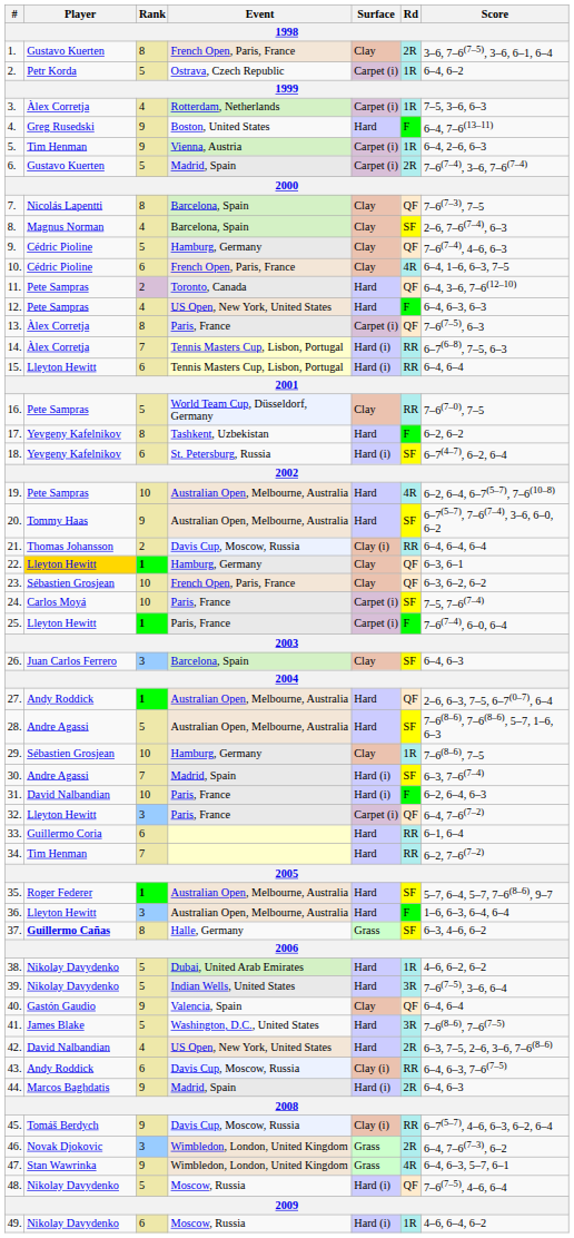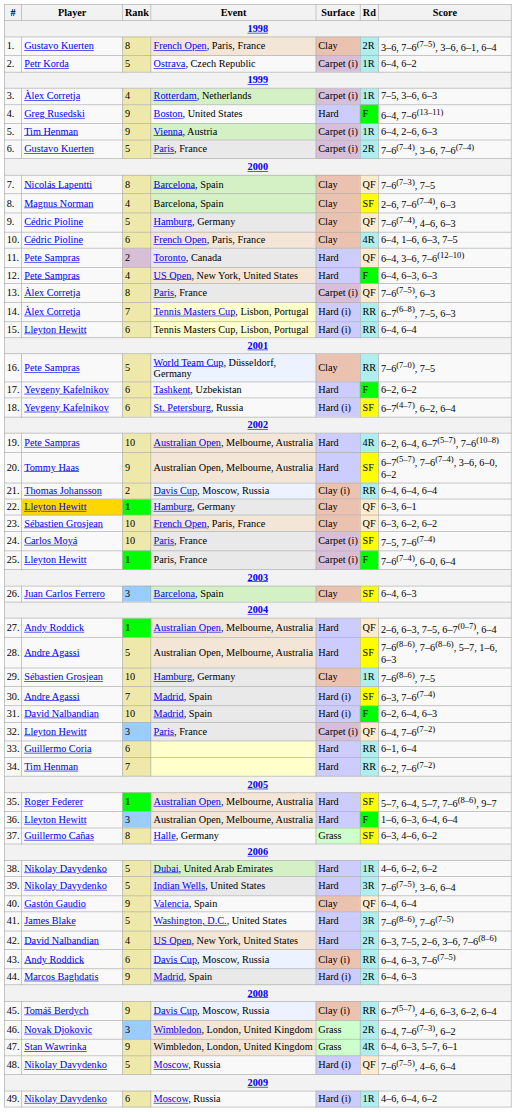 <table class="wikitable sortable">
 <tr>
 <th>#</th>
 <th width=150>Player</th>
 <th>Rank</th>
 <th width=250>Event</th>
 <th>Surface</th>
 <th>Rd</th>
 <th width=200>Score</th>
 </tr>
 <tr>
 <th colspan=7><a href='#'>1998</a></th>
 </tr>
 <tr>
 <td>1.</td>
 <td> <a href='#'>Gustavo Kuerten</a></td>
 <td bgcolor=EEE8AA>8</td>
 <td bgcolor=f3e6d7><a href='#'>French Open</a>, Paris, France</td>
 <td bgcolor=#ebc2af>Clay</td>
 <td bgcolor=afeeee>2R</td>
 <td>3–6, 7–6<sup>(7–5)</sup>, 3–6, 6–1, 6–4</td>
 </tr>
 <tr>
 <td>2.</td>
 <td> <a href='#'>Petr Korda</a></td>
 <td bgcolor=EEE8AA>5</td>
 <td><a href='#'>Ostrava</a>, Czech Republic</td>
 <td bgcolor=thistle>Carpet (i)</td>
 <td bgcolor=afeeee>1R</td>
 <td>6–4, 6–2</td>
 </tr>
 <tr>
 <th colspan=7><a href='#'>1999</a></th>
 </tr>
 <tr>
 <td>3.</td>
 <td> <a href='#'>Àlex Corretja</a></td>
 <td bgcolor=EEE8AA>4</td>
 <td bgcolor=d4f1c5><a href='#'>Rotterdam</a>, Netherlands</td>
 <td bgcolor=thistle>Carpet (i)</td>
 <td bgcolor=afeeee>1R</td>
 <td>7–5, 3–6, 6–3</td>
 </tr>
 <tr>
 <td>4.</td>
 <td> <a href='#'>Greg Rusedski</a></td>
 <td bgcolor=EEE8AA>9</td>
 <td><a href='#'>Boston</a>, United States</td>
 <td bgcolor=CCCCFF>Hard</td>
 <td bgcolor=lime>F</td>
 <td>6–4, 7–6<sup>(13–11)</sup></td>
 </tr>
 <tr>
 <td>5.</td>
 <td> <a href='#'>Tim Henman</a></td>
 <td bgcolor=EEE8AA>9</td>
 <td bgcolor=d4f1c5><a href='#'>Vienna</a>, Austria</td>
 <td bgcolor=thistle>Carpet (i)</td>
 <td bgcolor=afeeee>1R</td>
 <td>6–4, 2–6, 6–3</td>
 </tr>
 <tr>
 <td>6.</td>
 <td> <a href='#'>Gustavo Kuerten</a></td>
 <td bgcolor=EEE8AA>5</td>
-<td bgcolor=e9e9e9><a href='#'>Madrid</a>, Spain</td>
+<td bgcolor=e9e9e9><a href='#'>Paris</a>, France</td>
 <td bgcolor=thistle>Carpet (i)</td>
 <td bgcolor=afeeee>2R</td>
 <td>7–6<sup>(7–4)</sup>, 3–6, 7–6<sup>(7–4)</sup></td>
 </tr>
 <tr>
 <th colspan=7><a href='#'>2000</a></th>
 </tr>
 <tr>
 <td>7.</td>
 <td> <a href='#'>Nicolás Lapentti</a></td>
 <td bgcolor=EEE8AA>8</td>
 <td bgcolor=d4f1c5><a href='#'>Barcelona</a>, Spain</td>
 <td bgcolor=#ebc2af>Clay</td>
 <td bgcolor=ffebcd>QF</td>
 <td>7–6<sup>(7–3)</sup>, 7–5</td>
 </tr>
 <tr>
 <td>8.</td>
 <td> <a href='#'>Magnus Norman</a></td>
 <td bgcolor=EEE8AA>4</td>
 <td bgcolor=d4f1c5>Barcelona, Spain</td>
 <td bgcolor=#ebc2af>Clay</td>
 <td bgcolor=yellow>SF</td>
 <td>2–6, 7–6<sup>(7–4)</sup>, 6–3</td>
 </tr>
 <tr>
 <td>9.</td>
 <td> <a href='#'>Cédric Pioline</a></td>
 <td bgcolor=EEE8AA>5</td>
 <td bgcolor=e9e9e9><a href='#'>Hamburg</a>, Germany</td>
 <td bgcolor=#ebc2af>Clay</td>
 <td bgcolor=ffebcd>QF</td>
 <td>7–6<sup>(7–4)</sup>, 4–6, 6–3</td>
 </tr>
 <tr>
 <td>10.</td>
 <td> <a href='#'>Cédric Pioline</a></td>
 <td bgcolor=EEE8AA>6</td>
 <td bgcolor=f3e6d7><a href='#'>French Open</a>, Paris, France</td>
 <td bgcolor=#ebc2af>Clay</td>
 <td bgcolor=afeeee>4R</td>
 <td>6–4, 1–6, 6–3, 7–5</td>
 </tr>
 <tr>
 <td>11.</td>
 <td> <a href='#'>Pete Sampras</a></td>
 <td bgcolor=thistle>2</td>
 <td bgcolor=e9e9e9><a href='#'>Toronto</a>, Canada</td>
 <td bgcolor=CCCCFF>Hard</td>
 <td bgcolor=ffebcd>QF</td>
 <td>6–4, 3–6, 7–6<sup>(12–10)</sup></td>
 </tr>
 <tr>
 <td>12.</td>
 <td> <a href='#'>Pete Sampras</a></td>
 <td bgcolor=EEE8AA>4</td>
 <td bgcolor=f3e6d7><a href='#'>US Open</a>, New York, United States</td>
 <td bgcolor=CCCCFF>Hard</td>
 <td bgcolor=lime>F</td>
 <td>6–4, 6–3, 6–3</td>
 </tr>
 <tr>
 <td>13.</td>
 <td> <a href='#'>Àlex Corretja</a></td>
 <td bgcolor=EEE8AA>8</td>
 <td bgcolor=e9e9e9><a href='#'>Paris</a>, France</td>
 <td bgcolor=thistle>Carpet (i)</td>
 <td bgcolor=ffebcd>QF</td>
 <td>7–6<sup>(7–5)</sup>, 6–3</td>
 </tr>
 <tr>
 <td>14.</td>
 <td> <a href='#'>Àlex Corretja</a></td>
 <td bgcolor=EEE8AA>7</td>
 <td bgcolor=ffffcc><a href='#'>Tennis Masters Cup</a>, Lisbon, Portugal</td>
 <td bgcolor=CCCCFF>Hard (i)</td>
 <td bgcolor=afeeee>RR</td>
 <td>6–7<sup>(6–8)</sup>, 7–5, 6–3</td>
 </tr>
 <tr>
 <td>15.</td>
 <td> <a href='#'>Lleyton Hewitt</a></td>
 <td bgcolor=EEE8AA>6</td>
 <td bgcolor=ffffcc>Tennis Masters Cup, Lisbon, Portugal</td>
 <td bgcolor=CCCCFF>Hard (i)</td>
 <td bgcolor=afeeee>RR</td>
 <td>6–4, 6–4</td>
 </tr>
 <tr>
 <th colspan=7><a href='#'>2001</a></th>
 </tr>
 <tr>
 <td>16.</td>
 <td> <a href='#'>Pete Sampras</a></td>
 <td bgcolor=EEE8AA>5</td>
 <td bgcolor=ECF2FF><a href='#'>World Team Cup</a>, Düsseldorf, Germany</td>
 <td bgcolor=#ebc2af>Clay</td>
 <td bgcolor=afeeee>RR</td>
 <td>7–6<sup>(7–0)</sup>, 7–5</td>
 </tr>
 <tr>
 <td>17.</td>
 <td> <a href='#'>Yevgeny Kafelnikov</a></td>
-<td bgcolor=EEE8AA>8</td>
+<td bgcolor=EEE8AA>6</td>
 <td><a href='#'>Tashkent</a>, Uzbekistan</td>
 <td bgcolor=CCCCFF>Hard</td>
 <td bgcolor=lime>F</td>
 <td>6–2, 6–2</td>
 </tr>
 <tr>
 <td>18.</td>
 <td> <a href='#'>Yevgeny Kafelnikov</a></td>
 <td bgcolor=EEE8AA>6</td>
 <td><a href='#'>St. Petersburg</a>, Russia</td>
 <td bgcolor=CCCCFF>Hard (i)</td>
 <td bgcolor=yellow>SF</td>
 <td>6–7<sup>(4–7)</sup>, 6–2, 6–4</td>
 </tr>
 <tr>
 <th colspan=7><a href='#'>2002</a></th>
 </tr>
 <tr>
 <td>19.</td>
 <td> <a href='#'>Pete Sampras</a></td>
 <td bgcolor=EEE8AA>10</td>
 <td bgcolor=f3e6d7><a href='#'>Australian Open</a>, Melbourne, Australia</td>
 <td bgcolor=CCCCFF>Hard</td>
 <td bgcolor=afeeee>4R</td>
 <td>6–2, 6–4, 6–7<sup>(5–7)</sup>, 7–6<sup>(10–8)</sup></td>
 </tr>
 <tr>
 <td>20.</td>
 <td> <a href='#'>Tommy Haas</a></td>
 <td bgcolor=EEE8AA>9</td>
 <td bgcolor=f3e6d7>Australian Open, Melbourne, Australia</td>
 <td bgcolor=CCCCFF>Hard</td>
 <td bgcolor=yellow>SF</td>
 <td>6–7<sup>(5–7)</sup>, 7–6<sup>(7–4)</sup>, 3–6, 6–0, 6–2</td>
 </tr>
 <tr>
 <td>21.</td>
 <td> <a href='#'>Thomas Johansson</a></td>
 <td bgcolor=EEE8AA>2</td>
 <td bgcolor=ECF2FF><a href='#'>Davis Cup</a>, Moscow, Russia</td>
 <td bgcolor=#ebc2af>Clay (i)</td>
 <td bgcolor=afeeee>RR</td>
 <td>6–4, 6–4, 6–4</td>
 </tr>
 <tr>
 <td>22.</td>
 <td style="background: gold;"> <a href='#'>Lleyton Hewitt</a></td>
 <td bgcolor=lime><strong>1</strong></td>
 <td bgcolor=e9e9e9><a href='#'>Hamburg</a>, Germany</td>
 <td bgcolor=#ebc2af>Clay</td>
 <td bgcolor=ffebcd>QF</td>
 <td>6–3, 6–1</td>
 </tr>
 <tr>
 <td>23.</td>
 <td> <a href='#'>Sébastien Grosjean</a></td>
 <td bgcolor=EEE8AA>10</td>
 <td bgcolor=f3e6d7><a href='#'>French Open</a>, Paris, France</td>
 <td bgcolor=#ebc2af>Clay</td>
 <td bgcolor=ffebcd>QF</td>
 <td>6–3, 6–2, 6–2</td>
 </tr>
 <tr>
 <td>24.</td>
 <td> <a href='#'>Carlos Moyá</a></td>
 <td bgcolor=EEE8AA>10</td>
 <td bgcolor=e9e9e9><a href='#'>Paris</a>, France</td>
 <td bgcolor=thistle>Carpet (i)</td>
 <td bgcolor=yellow>SF</td>
 <td>7–5, 7–6<sup>(7–4)</sup></td>
 </tr>
 <tr>
 <td>25.</td>
 <td> <a href='#'>Lleyton Hewitt</a></td>
 <td bgcolor=lime><strong>1</strong></td>
 <td bgcolor=e9e9e9>Paris, France</td>
 <td bgcolor=thistle>Carpet (i)</td>
 <td bgcolor=lime>F</td>
 <td>7–6<sup>(7–4)</sup>, 6–0, 6–4</td>
 </tr>
 <tr>
 <th colspan=7><a href='#'>2003</a></th>
 </tr>
 <tr>
 <td>26.</td>
 <td> <a href='#'>Juan Carlos Ferrero</a></td>
 <td bgcolor=99ccff>3</td>
 <td bgcolor=d4f1c5><a href='#'>Barcelona</a>, Spain</td>
 <td bgcolor=#ebc2af>Clay</td>
 <td bgcolor=yellow>SF</td>
 <td>6–4, 6–3</td>
 </tr>
 <tr>
 <th colspan=7><a href='#'>2004</a></th>
 </tr>
 <tr>
 <td>27.</td>
 <td> <a href='#'>Andy Roddick</a></td>
 <td bgcolor=lime><strong>1</strong></td>
 <td bgcolor=f3e6d7><a href='#'>Australian Open</a>, Melbourne, Australia</td>
 <td bgcolor=CCCCFF>Hard</td>
 <td bgcolor=ffebcd>QF</td>
 <td>2–6, 6–3, 7–5, 6–7<sup>(0–7)</sup>, 6–4</td>
 </tr>
 <tr>
 <td>28.</td>
 <td> <a href='#'>Andre Agassi</a></td>
 <td bgcolor=EEE8AA>5</td>
 <td bgcolor=f3e6d7>Australian Open, Melbourne, Australia</td>
 <td bgcolor=CCCCFF>Hard</td>
 <td bgcolor=yellow>SF</td>
 <td>7–6<sup>(8–6)</sup>, 7–6<sup>(8–6)</sup>, 5–7, 1–6, 6–3</td>
 </tr>
 <tr>
 <td>29.</td>
 <td> <a href='#'>Sébastien Grosjean</a></td>
 <td bgcolor=EEE8AA>10</td>
 <td bgcolor=e9e9e9><a href='#'>Hamburg</a>, Germany</td>
 <td bgcolor=#ebc2af>Clay</td>
 <td bgcolor=afeeee>1R</td>
 <td>7–6<sup>(8–6)</sup>, 7–5</td>
 </tr>
 <tr>
 <td>30.</td>
 <td> <a href='#'>Andre Agassi</a></td>
 <td bgcolor=EEE8AA>7</td>
 <td bgcolor=e9e9e9><a href='#'>Madrid</a>, Spain</td>
 <td bgcolor=CCCCFF>Hard (i)</td>
 <td bgcolor=yellow>SF</td>
 <td>6–3, 7–6<sup>(7–4)</sup></td>
 </tr>
 <tr>
 <td>31.</td>
 <td> <a href='#'>David Nalbandian</a></td>
 <td bgcolor=EEE8AA>10</td>
-<td bgcolor=e9e9e9><a href='#'>Paris</a>, France</td>
+<td bgcolor=e9e9e9><a href='#'>Madrid</a>, Spain</td>
 <td bgcolor=CCCCFF>Hard (i)</td>
 <td bgcolor=lime>F</td>
 <td>6–2, 6–4, 6–3</td>
 </tr>
 <tr>
 <td>32.</td>
 <td> <a href='#'>Lleyton Hewitt</a></td>
 <td bgcolor=99ccff>3</td>
 <td bgcolor=e9e9e9><a href='#'>Paris</a>, France</td>
 <td bgcolor=thistle>Carpet (i)</td>
 <td bgcolor=ffebcd>QF</td>
 <td>6–4, 7–6<sup>(7–2)</sup></td>
 </tr>
 <tr>
 <td>33.</td>
 <td> <a href='#'>Guillermo Coria</a></td>
 <td bgcolor=EEE8AA>6</td>
 <td bgcolor=ffffcc></td>
 <td bgcolor=CCCCFF>Hard</td>
 <td bgcolor=afeeee>RR</td>
 <td>6–1, 6–4</td>
 </tr>
 <tr>
 <td>34.</td>
 <td> <a href='#'>Tim Henman</a></td>
 <td bgcolor=EEE8AA>7</td>
 <td bgcolor=ffffcc></td>
 <td bgcolor=CCCCFF>Hard</td>
 <td bgcolor=afeeee>RR</td>
 <td>6–2, 7–6<sup>(7–2)</sup></td>
 </tr>
 <tr>
 <th colspan=7><a href='#'>2005</a></th>
 </tr>
 <tr>
 <td>35.</td>
 <td> <a href='#'>Roger Federer</a></td>
 <td bgcolor=lime><strong>1</strong></td>
 <td bgcolor=f3e6d7><a href='#'>Australian Open</a>, Melbourne, Australia</td>
 <td bgcolor=CCCCFF>Hard</td>
 <td bgcolor=yellow>SF</td>
 <td>5–7, 6–4, 5–7, 7–6<sup>(8–6)</sup>, 9–7</td>
 </tr>
 <tr>
 <td>36.</td>
 <td> <a href='#'>Lleyton Hewitt</a></td>
 <td bgcolor=99ccff>3</td>
 <td bgcolor=f3e6d7>Australian Open, Melbourne, Australia</td>
 <td bgcolor=CCCCFF>Hard</td>
 <td bgcolor=lime>F</td>
 <td>1–6, 6–3, 6–4, 6–4</td>
 </tr>
 <tr>
 <td>37.</td>
-<td><strong> <a href='#'>Guillermo Cañas</a></strong></td>
+<td> <a href='#'>Guillermo Cañas</a></td>
 <td bgcolor=EEE8AA>8</td>
 <td><a href='#'>Halle</a>, Germany</td>
 <td bgcolor=#cfc>Grass</td>
 <td bgcolor=yellow>SF</td>
 <td>6–3, 4–6, 6–2</td>
 </tr>
 <tr>
 <th colspan=7><a href='#'>2006</a></th>
 </tr>
 <tr>
 <td>38.</td>
 <td> <a href='#'>Nikolay Davydenko</a></td>
 <td bgcolor=EEE8AA>5</td>
 <td bgcolor=d4f1c5><a href='#'>Dubai</a>, United Arab Emirates</td>
 <td bgcolor=CCCCFF>Hard</td>
 <td bgcolor=afeeee>1R</td>
 <td>4–6, 6–2, 6–2</td>
 </tr>
 <tr>
 <td>39.</td>
 <td> <a href='#'>Nikolay Davydenko</a></td>
 <td bgcolor=EEE8AA>5</td>
 <td bgcolor=e9e9e9><a href='#'>Indian Wells</a>, United States</td>
 <td bgcolor=CCCCFF>Hard</td>
 <td bgcolor=afeeee>3R</td>
 <td>7–6<sup>(7–5)</sup>, 3–6, 6–4</td>
 </tr>
 <tr>
 <td>40.</td>
 <td> <a href='#'>Gastón Gaudio</a></td>
 <td bgcolor=EEE8AA>9</td>
 <td><a href='#'>Valencia</a>, Spain</td>
 <td bgcolor=#ebc2af>Clay</td>
 <td bgcolor=ffebcd>QF</td>
 <td>6–4, 6–4</td>
 </tr>
 <tr>
 <td>41.</td>
 <td> <a href='#'>James Blake</a></td>
 <td bgcolor=EEE8AA>5</td>
 <td><a href='#'>Washington, D.C.</a>, United States</td>
 <td bgcolor=CCCCFF>Hard</td>
 <td bgcolor=afeeee>3R</td>
 <td>7–6<sup>(8–6)</sup>, 7–6<sup>(7–5)</sup></td>
 </tr>
 <tr>
 <td>42.</td>
 <td> <a href='#'>David Nalbandian</a></td>
 <td bgcolor=EEE8AA>4</td>
 <td bgcolor=f3e6d7><a href='#'>US Open</a>, New York, United States</td>
 <td bgcolor=CCCCFF>Hard</td>
 <td bgcolor=afeeee>2R</td>
 <td>6–3, 7–5, 2–6, 3–6, 7–6<sup>(8–6)</sup></td>
 </tr>
 <tr>
 <td>43.</td>
 <td> <a href='#'>Andy Roddick</a></td>
 <td bgcolor=EEE8AA>6</td>
 <td bgcolor=ECF2FF><a href='#'>Davis Cup</a>, Moscow, Russia</td>
 <td bgcolor=#ebc2af>Clay (i)</td>
 <td bgcolor=afeeee>RR</td>
 <td>6–4, 6–3, 7–6<sup>(7–5)</sup></td>
 </tr>
 <tr>
 <td>44.</td>
 <td> <a href='#'>Marcos Baghdatis</a></td>
 <td bgcolor=EEE8AA>9</td>
 <td bgcolor=e9e9e9><a href='#'>Madrid</a>, Spain</td>
 <td bgcolor=CCCCFF>Hard (i)</td>
 <td bgcolor=afeeee>2R</td>
 <td>6–4, 6–3</td>
 </tr>
 <tr>
 <th colspan=7><a href='#'>2008</a></th>
 </tr>
 <tr>
 <td>45.</td>
 <td> <a href='#'>Tomáš Berdych</a></td>
 <td bgcolor=EEE8AA>9</td>
 <td bgcolor=ECF2FF><a href='#'>Davis Cup</a>, Moscow, Russia</td>
 <td bgcolor=#ebc2af>Clay (i)</td>
 <td bgcolor=afeeee>RR</td>
 <td>6–7<sup>(5–7)</sup>, 4–6, 6–3, 6–2, 6–4</td>
 </tr>
 <tr>
 <td>46.</td>
 <td> <a href='#'>Novak Djokovic</a></td>
 <td bgcolor=99ccff>3</td>
 <td bgcolor=f3e6d7><a href='#'>Wimbledon</a>, London, United Kingdom</td>
 <td bgcolor=#cfc>Grass</td>
 <td bgcolor=afeeee>2R</td>
 <td>6–4, 7–6<sup>(7–3)</sup>, 6–2</td>
 </tr>
 <tr>
 <td>47.</td>
 <td> <a href='#'>Stan Wawrinka</a></td>
 <td bgcolor=EEE8AA>9</td>
 <td bgcolor=f3e6d7>Wimbledon, London, United Kingdom</td>
 <td bgcolor=#cfc>Grass</td>
 <td bgcolor=afeeee>4R</td>
 <td>6–4, 6–3, 5–7, 6–1</td>
 </tr>
 <tr>
 <td>48.</td>
 <td> <a href='#'>Nikolay Davydenko</a></td>
 <td bgcolor=EEE8AA>5</td>
 <td><a href='#'>Moscow</a>, Russia</td>
 <td bgcolor=CCCCFF>Hard (i)</td>
 <td bgcolor=ffebcd>QF</td>
 <td>7–6<sup>(7–5)</sup>, 4–6, 6–4</td>
 </tr>
 <tr>
 <th colspan=7><a href='#'>2009</a></th>
 </tr>
 <tr>
 <td>49.</td>
 <td> <a href='#'>Nikolay Davydenko</a></td>
 <td bgcolor=EEE8AA>6</td>
 <td><a href='#'>Moscow</a>, Russia</td>
 <td bgcolor=CCCCFF>Hard (i)</td>
 <td bgcolor=afeeee>1R</td>
 <td>4–6, 6–4, 6–2</td>
 </tr>
 </table>
